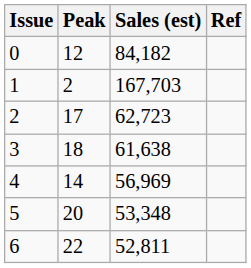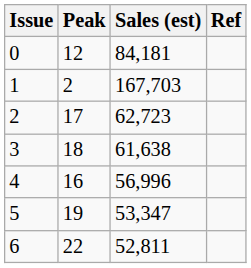 <table class="wikitable">
 <tr>
 <th>Issue</th>
 <th>Peak</th>
 <th>Sales (est)</th>
 <th>Ref</th>
 </tr>
 <tr>
 <td>0</td>
 <td>12</td>
-<td>84,182</td>
+<td>84,181</td>
 <td></td>
 </tr>
 <tr>
 <td>1</td>
 <td>2</td>
 <td>167,703</td>
 <td></td>
 </tr>
 <tr>
 <td>2</td>
 <td>17</td>
 <td>62,723</td>
 <td></td>
 </tr>
 <tr>
 <td>3</td>
 <td>18</td>
 <td>61,638</td>
 <td></td>
 </tr>
 <tr>
 <td>4</td>
-<td>14</td>
-<td>56,969</td>
+<td>16</td>
+<td>56,996</td>
 <td></td>
 </tr>
 <tr>
 <td>5</td>
-<td>20</td>
-<td>53,348</td>
+<td>19</td>
+<td>53,347</td>
 <td></td>
 </tr>
 <tr>
 <td>6</td>
 <td>22</td>
 <td>52,811</td>
 <td></td>
 </tr>
 </table>
